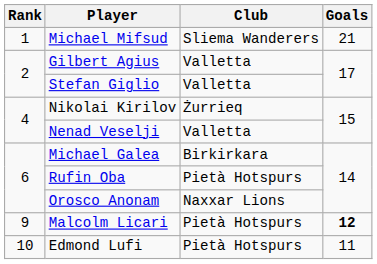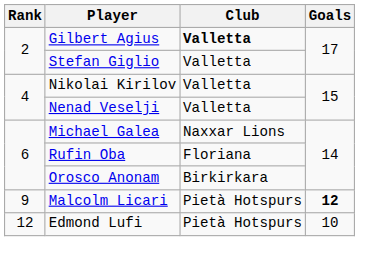 <table class="wikitable" style="text-align:center">
 <tr>
 <th>Rank</th>
 <th>Player</th>
 <th>Club</th>
 <th>Goals</th>
 </tr>
 <tr>
-<td>1</td>
-<td align="left"> <a href='#'>Michael Mifsud</a></td>
-<td align="left">Sliema Wanderers</td>
-<td>21</td>
-</tr>
-<tr>
 <td rowspan="2">2</td>
 <td align="left"> <a href='#'>Gilbert Agius</a></td>
-<td align="left">Valletta</td>
+<td align="left"><strong>Valletta</strong></td>
 <td rowspan="2">17</td>
 </tr>
 <tr>
 <td align="left"> <a href='#'>Stefan Giglio</a></td>
 <td align="left">Valletta</td>
 </tr>
 <tr>
 <td rowspan="2">4</td>
 <td align="left"> Nikolai Kirilov</td>
-<td align="left">Żurrieq</td>
+<td align="left">Valletta</td>
 <td rowspan="2">15</td>
 </tr>
 <tr>
 <td align="left"> <a href='#'>Nenad Veselji</a></td>
 <td align="left">Valletta</td>
 </tr>
 <tr>
 <td rowspan="3">6</td>
 <td align="left"> <a href='#'>Michael Galea</a></td>
-<td align="left">Birkirkara</td>
+<td align="left">Naxxar Lions</td>
 <td rowspan="3">14</td>
 </tr>
 <tr>
 <td align="left"> <a href='#'>Rufin Oba</a></td>
-<td align="left">Pietà Hotspurs</td>
+<td align="left">Floriana</td>
 </tr>
 <tr>
 <td align="left"> <a href='#'>Orosco Anonam</a></td>
-<td align="left">Naxxar Lions</td>
+<td align="left">Birkirkara</td>
 </tr>
 <tr>
 <td>9</td>
 <td align="left"> <a href='#'>Malcolm Licari</a></td>
 <td align="left">Pietà Hotspurs</td>
 <td><strong>12</strong></td>
 </tr>
 <tr>
-<td>10</td>
+<td>12</td>
 <td align="left"> Edmond Lufi</td>
 <td align="left">Pietà Hotspurs</td>
-<td>11</td>
+<td>10</td>
 </tr>
 </table>
